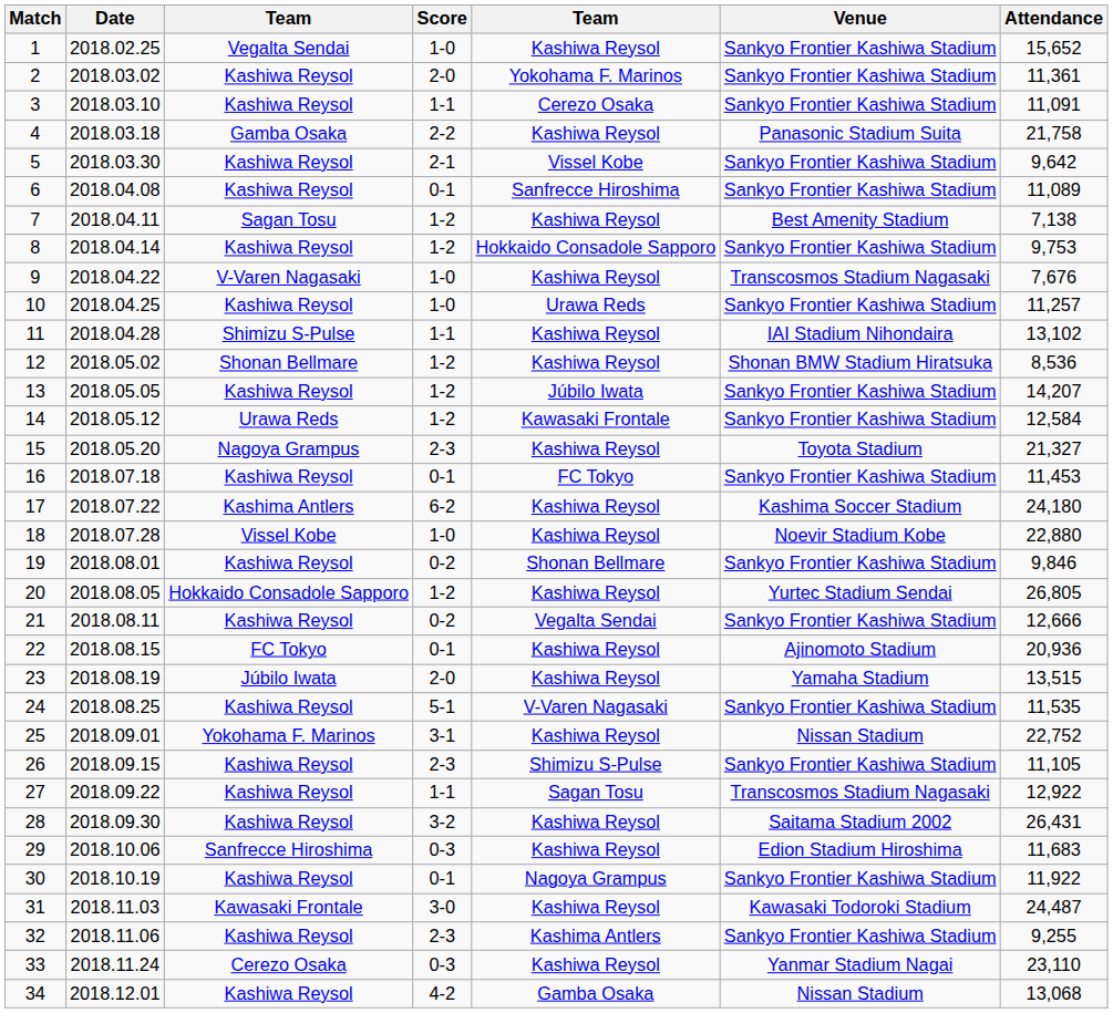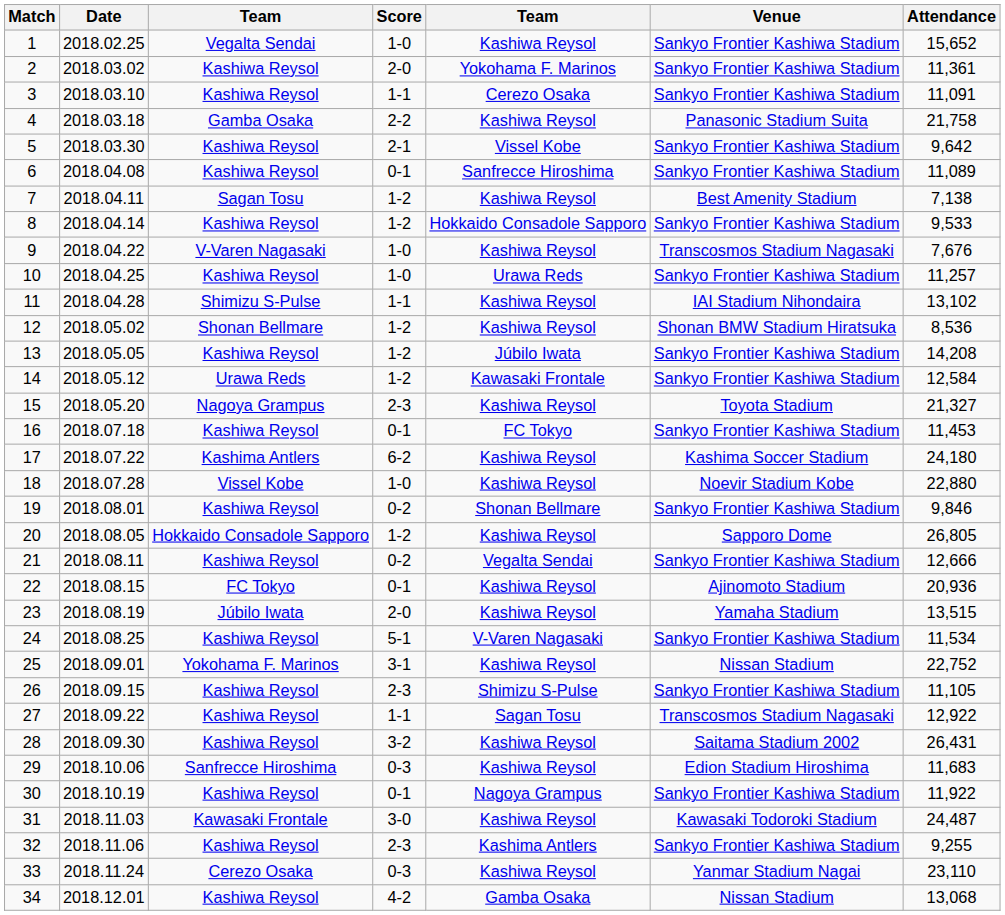 <table class="wikitable" style="text-align:center;">
 <tr>
 <th>Match</th>
 <th>Date</th>
 <th>Team</th>
 <th>Score</th>
 <th>Team</th>
 <th>Venue</th>
 <th>Attendance</th>
 </tr>
 <tr>
 <td>1</td>
 <td>2018.02.25</td>
 <td><a href='#'>Vegalta Sendai</a></td>
 <td>1-0</td>
 <td><a href='#'>Kashiwa Reysol</a></td>
 <td><a href='#'>Sankyo Frontier Kashiwa Stadium</a></td>
 <td>15,652</td>
 </tr>
 <tr>
 <td>2</td>
 <td>2018.03.02</td>
 <td><a href='#'>Kashiwa Reysol</a></td>
 <td>2-0</td>
 <td><a href='#'>Yokohama F. Marinos</a></td>
 <td><a href='#'>Sankyo Frontier Kashiwa Stadium</a></td>
 <td>11,361</td>
 </tr>
 <tr>
 <td>3</td>
 <td>2018.03.10</td>
 <td><a href='#'>Kashiwa Reysol</a></td>
 <td>1-1</td>
 <td><a href='#'>Cerezo Osaka</a></td>
 <td><a href='#'>Sankyo Frontier Kashiwa Stadium</a></td>
 <td>11,091</td>
 </tr>
 <tr>
 <td>4</td>
 <td>2018.03.18</td>
 <td><a href='#'>Gamba Osaka</a></td>
 <td>2-2</td>
 <td><a href='#'>Kashiwa Reysol</a></td>
 <td><a href='#'>Panasonic Stadium Suita</a></td>
 <td>21,758</td>
 </tr>
 <tr>
 <td>5</td>
 <td>2018.03.30</td>
 <td><a href='#'>Kashiwa Reysol</a></td>
 <td>2-1</td>
 <td><a href='#'>Vissel Kobe</a></td>
 <td><a href='#'>Sankyo Frontier Kashiwa Stadium</a></td>
 <td>9,642</td>
 </tr>
 <tr>
 <td>6</td>
 <td>2018.04.08</td>
 <td><a href='#'>Kashiwa Reysol</a></td>
 <td>0-1</td>
 <td><a href='#'>Sanfrecce Hiroshima</a></td>
 <td><a href='#'>Sankyo Frontier Kashiwa Stadium</a></td>
 <td>11,089</td>
 </tr>
 <tr>
 <td>7</td>
 <td>2018.04.11</td>
 <td><a href='#'>Sagan Tosu</a></td>
 <td>1-2</td>
 <td><a href='#'>Kashiwa Reysol</a></td>
 <td><a href='#'>Best Amenity Stadium</a></td>
 <td>7,138</td>
 </tr>
 <tr>
 <td>8</td>
 <td>2018.04.14</td>
 <td><a href='#'>Kashiwa Reysol</a></td>
 <td>1-2</td>
 <td><a href='#'>Hokkaido Consadole Sapporo</a></td>
 <td><a href='#'>Sankyo Frontier Kashiwa Stadium</a></td>
-<td>9,753</td>
+<td>9,533</td>
 </tr>
 <tr>
 <td>9</td>
 <td>2018.04.22</td>
 <td><a href='#'>V-Varen Nagasaki</a></td>
 <td>1-0</td>
 <td><a href='#'>Kashiwa Reysol</a></td>
 <td><a href='#'>Transcosmos Stadium Nagasaki</a></td>
 <td>7,676</td>
 </tr>
 <tr>
 <td>10</td>
 <td>2018.04.25</td>
 <td><a href='#'>Kashiwa Reysol</a></td>
 <td>1-0</td>
 <td><a href='#'>Urawa Reds</a></td>
 <td><a href='#'>Sankyo Frontier Kashiwa Stadium</a></td>
 <td>11,257</td>
 </tr>
 <tr>
 <td>11</td>
 <td>2018.04.28</td>
 <td><a href='#'>Shimizu S-Pulse</a></td>
 <td>1-1</td>
 <td><a href='#'>Kashiwa Reysol</a></td>
 <td><a href='#'>IAI Stadium Nihondaira</a></td>
 <td>13,102</td>
 </tr>
 <tr>
 <td>12</td>
 <td>2018.05.02</td>
 <td><a href='#'>Shonan Bellmare</a></td>
 <td>1-2</td>
 <td><a href='#'>Kashiwa Reysol</a></td>
 <td><a href='#'>Shonan BMW Stadium Hiratsuka</a></td>
 <td>8,536</td>
 </tr>
 <tr>
 <td>13</td>
 <td>2018.05.05</td>
 <td><a href='#'>Kashiwa Reysol</a></td>
 <td>1-2</td>
 <td><a href='#'>Júbilo Iwata</a></td>
 <td><a href='#'>Sankyo Frontier Kashiwa Stadium</a></td>
-<td>14,207</td>
+<td>14,208</td>
 </tr>
 <tr>
 <td>14</td>
 <td>2018.05.12</td>
 <td><a href='#'>Urawa Reds</a></td>
 <td>1-2</td>
 <td><a href='#'>Kawasaki Frontale</a></td>
 <td><a href='#'>Sankyo Frontier Kashiwa Stadium</a></td>
 <td>12,584</td>
 </tr>
 <tr>
 <td>15</td>
 <td>2018.05.20</td>
 <td><a href='#'>Nagoya Grampus</a></td>
 <td>2-3</td>
 <td><a href='#'>Kashiwa Reysol</a></td>
 <td><a href='#'>Toyota Stadium</a></td>
 <td>21,327</td>
 </tr>
 <tr>
 <td>16</td>
 <td>2018.07.18</td>
 <td><a href='#'>Kashiwa Reysol</a></td>
 <td>0-1</td>
 <td><a href='#'>FC Tokyo</a></td>
 <td><a href='#'>Sankyo Frontier Kashiwa Stadium</a></td>
 <td>11,453</td>
 </tr>
 <tr>
 <td>17</td>
 <td>2018.07.22</td>
 <td><a href='#'>Kashima Antlers</a></td>
 <td>6-2</td>
 <td><a href='#'>Kashiwa Reysol</a></td>
 <td><a href='#'>Kashima Soccer Stadium</a></td>
 <td>24,180</td>
 </tr>
 <tr>
 <td>18</td>
 <td>2018.07.28</td>
 <td><a href='#'>Vissel Kobe</a></td>
 <td>1-0</td>
 <td><a href='#'>Kashiwa Reysol</a></td>
 <td><a href='#'>Noevir Stadium Kobe</a></td>
 <td>22,880</td>
 </tr>
 <tr>
 <td>19</td>
 <td>2018.08.01</td>
 <td><a href='#'>Kashiwa Reysol</a></td>
 <td>0-2</td>
 <td><a href='#'>Shonan Bellmare</a></td>
 <td><a href='#'>Sankyo Frontier Kashiwa Stadium</a></td>
 <td>9,846</td>
 </tr>
 <tr>
 <td>20</td>
 <td>2018.08.05</td>
 <td><a href='#'>Hokkaido Consadole Sapporo</a></td>
 <td>1-2</td>
 <td><a href='#'>Kashiwa Reysol</a></td>
-<td><a href='#'>Yurtec Stadium Sendai</a></td>
+<td><a href='#'>Sapporo Dome</a></td>
 <td>26,805</td>
 </tr>
 <tr>
 <td>21</td>
 <td>2018.08.11</td>
 <td><a href='#'>Kashiwa Reysol</a></td>
 <td>0-2</td>
 <td><a href='#'>Vegalta Sendai</a></td>
 <td><a href='#'>Sankyo Frontier Kashiwa Stadium</a></td>
 <td>12,666</td>
 </tr>
 <tr>
 <td>22</td>
 <td>2018.08.15</td>
 <td><a href='#'>FC Tokyo</a></td>
 <td>0-1</td>
 <td><a href='#'>Kashiwa Reysol</a></td>
 <td><a href='#'>Ajinomoto Stadium</a></td>
 <td>20,936</td>
 </tr>
 <tr>
 <td>23</td>
 <td>2018.08.19</td>
 <td><a href='#'>Júbilo Iwata</a></td>
 <td>2-0</td>
 <td><a href='#'>Kashiwa Reysol</a></td>
 <td><a href='#'>Yamaha Stadium</a></td>
 <td>13,515</td>
 </tr>
 <tr>
 <td>24</td>
 <td>2018.08.25</td>
 <td><a href='#'>Kashiwa Reysol</a></td>
 <td>5-1</td>
 <td><a href='#'>V-Varen Nagasaki</a></td>
 <td><a href='#'>Sankyo Frontier Kashiwa Stadium</a></td>
-<td>11,535</td>
+<td>11,534</td>
 </tr>
 <tr>
 <td>25</td>
 <td>2018.09.01</td>
 <td><a href='#'>Yokohama F. Marinos</a></td>
 <td>3-1</td>
 <td><a href='#'>Kashiwa Reysol</a></td>
 <td><a href='#'>Nissan Stadium</a></td>
 <td>22,752</td>
 </tr>
 <tr>
 <td>26</td>
 <td>2018.09.15</td>
 <td><a href='#'>Kashiwa Reysol</a></td>
 <td>2-3</td>
 <td><a href='#'>Shimizu S-Pulse</a></td>
 <td><a href='#'>Sankyo Frontier Kashiwa Stadium</a></td>
 <td>11,105</td>
 </tr>
 <tr>
 <td>27</td>
 <td>2018.09.22</td>
 <td><a href='#'>Kashiwa Reysol</a></td>
 <td>1-1</td>
 <td><a href='#'>Sagan Tosu</a></td>
 <td><a href='#'>Transcosmos Stadium Nagasaki</a></td>
 <td>12,922</td>
 </tr>
 <tr>
 <td>28</td>
 <td>2018.09.30</td>
 <td><a href='#'>Kashiwa Reysol</a></td>
 <td>3-2</td>
 <td><a href='#'>Kashiwa Reysol</a></td>
 <td><a href='#'>Saitama Stadium 2002</a></td>
 <td>26,431</td>
 </tr>
 <tr>
 <td>29</td>
 <td>2018.10.06</td>
 <td><a href='#'>Sanfrecce Hiroshima</a></td>
 <td>0-3</td>
 <td><a href='#'>Kashiwa Reysol</a></td>
 <td><a href='#'>Edion Stadium Hiroshima</a></td>
 <td>11,683</td>
 </tr>
 <tr>
 <td>30</td>
 <td>2018.10.19</td>
 <td><a href='#'>Kashiwa Reysol</a></td>
 <td>0-1</td>
 <td><a href='#'>Nagoya Grampus</a></td>
 <td><a href='#'>Sankyo Frontier Kashiwa Stadium</a></td>
 <td>11,922</td>
 </tr>
 <tr>
 <td>31</td>
 <td>2018.11.03</td>
 <td><a href='#'>Kawasaki Frontale</a></td>
 <td>3-0</td>
 <td><a href='#'>Kashiwa Reysol</a></td>
 <td><a href='#'>Kawasaki Todoroki Stadium</a></td>
 <td>24,487</td>
 </tr>
 <tr>
 <td>32</td>
 <td>2018.11.06</td>
 <td><a href='#'>Kashiwa Reysol</a></td>
 <td>2-3</td>
 <td><a href='#'>Kashima Antlers</a></td>
 <td><a href='#'>Sankyo Frontier Kashiwa Stadium</a></td>
 <td>9,255</td>
 </tr>
 <tr>
 <td>33</td>
 <td>2018.11.24</td>
 <td><a href='#'>Cerezo Osaka</a></td>
 <td>0-3</td>
 <td><a href='#'>Kashiwa Reysol</a></td>
 <td><a href='#'>Yanmar Stadium Nagai</a></td>
 <td>23,110</td>
 </tr>
 <tr>
 <td>34</td>
 <td>2018.12.01</td>
 <td><a href='#'>Kashiwa Reysol</a></td>
 <td>4-2</td>
 <td><a href='#'>Gamba Osaka</a></td>
 <td><a href='#'>Nissan Stadium</a></td>
 <td>13,068</td>
 </tr>
 </table>
